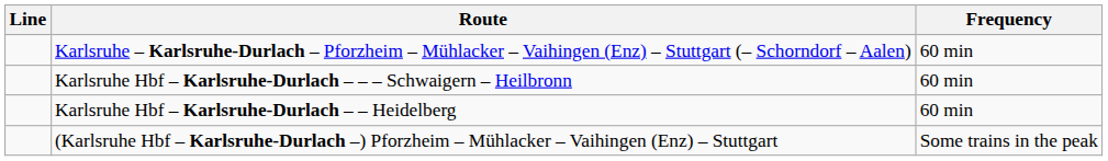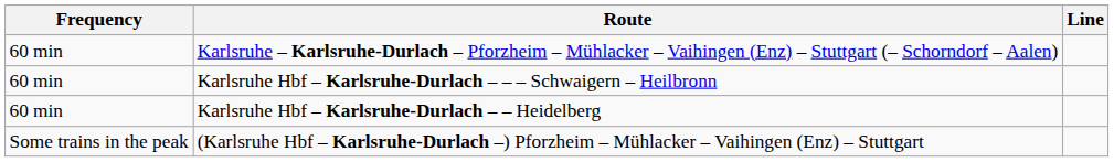 <table class="wikitable">
 <tr>
+<th>Frequency</th>
+<th>Route</th>
 <th>Line</th>
-<th>Route</th>
-<th>Frequency</th>
 </tr>
 <tr>
+<td>60 min</td>
+<td><a href='#'>Karlsruhe</a> – <strong>Karlsruhe-Durlach</strong> – <a href='#'>Pforzheim</a> – <a href='#'>Mühlacker</a> – <a href='#'>Vaihingen (Enz)</a> – <a href='#'>Stuttgart</a> (– <a href='#'>Schorndorf</a> – <a href='#'>Aalen</a>)</td>
 <td></td>
-<td><a href='#'>Karlsruhe</a> – <strong>Karlsruhe-Durlach</strong> – <a href='#'>Pforzheim</a> – <a href='#'>Mühlacker</a> – <a href='#'>Vaihingen (Enz)</a> – <a href='#'>Stuttgart</a> (– <a href='#'>Schorndorf</a> – <a href='#'>Aalen</a>)</td>
-<td>60 min</td>
 </tr>
 <tr>
+<td>60 min</td>
+<td>Karlsruhe Hbf – <strong>Karlsruhe-Durlach</strong> –  –  – Schwaigern – <a href='#'>Heilbronn</a></td>
 <td></td>
-<td>Karlsruhe Hbf – <strong>Karlsruhe-Durlach</strong> –  –  – Schwaigern – <a href='#'>Heilbronn</a></td>
-<td>60 min</td>
 </tr>
 <tr>
+<td>60 min</td>
+<td>Karlsruhe Hbf – <strong>Karlsruhe-Durlach</strong> –  – Heidelberg</td>
 <td></td>
-<td>Karlsruhe Hbf – <strong>Karlsruhe-Durlach</strong> –  – Heidelberg</td>
-<td>60 min</td>
 </tr>
 <tr>
+<td>Some trains in the peak</td>
+<td>(Karlsruhe Hbf – <strong>Karlsruhe-Durlach</strong> –) Pforzheim – Mühlacker – Vaihingen (Enz) – Stuttgart</td>
 <td></td>
-<td>(Karlsruhe Hbf – <strong>Karlsruhe-Durlach</strong> –) Pforzheim – Mühlacker – Vaihingen (Enz) – Stuttgart</td>
-<td>Some trains in the peak</td>
 </tr>
 </table>
